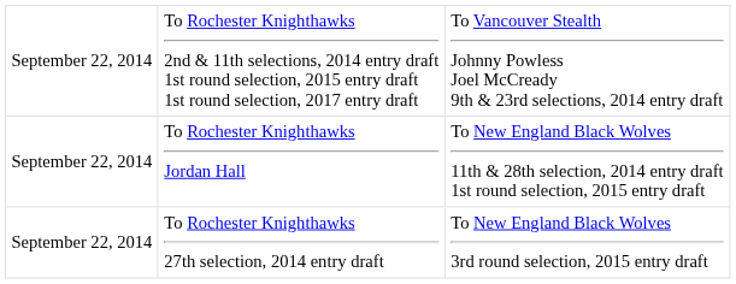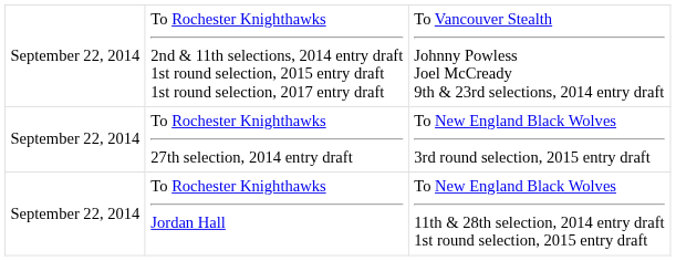 <table border=1 style="border-collapse:collapse" bordercolor="#DFDFDF"  cellpadding="5">
 <tr>
 <td>September 22, 2014</td>
 <td valign="top">To <a href='#'>Rochester Knighthawks</a><hr>2nd & 11th selections, 2014 entry draft<br>1st round selection, 2015 entry draft<br>1st round selection, 2017 entry draft</td>
 <td valign="top">To <a href='#'>Vancouver Stealth</a><hr>Johnny Powless<br>Joel McCready<br>9th & 23rd selections, 2014 entry draft</td>
 </tr>
 <tr>
 <td>September 22, 2014</td>
+<td valign="top">To <a href='#'>Rochester Knighthawks</a><hr>27th selection, 2014 entry draft</td>
+<td valign="top">To <a href='#'>New England Black Wolves</a><hr>3rd round selection, 2015 entry draft</td>
+</tr>
+<tr>
+<td>September 22, 2014</td>
 <td valign="top">To <a href='#'>Rochester Knighthawks</a><hr><a href='#'>Jordan Hall</a></td>
 <td valign="top">To <a href='#'>New England Black Wolves</a><hr>11th & 28th selection, 2014 entry draft<br>1st round selection, 2015 entry draft</td>
 </tr>
-<tr>
-<td>September 22, 2014</td>
-<td valign="top">To <a href='#'>Rochester Knighthawks</a><hr>27th selection, 2014 entry draft</td>
-<td valign="top">To <a href='#'>New England Black Wolves</a><hr>3rd round selection, 2015 entry draft</td>
-</tr>
 </table>
